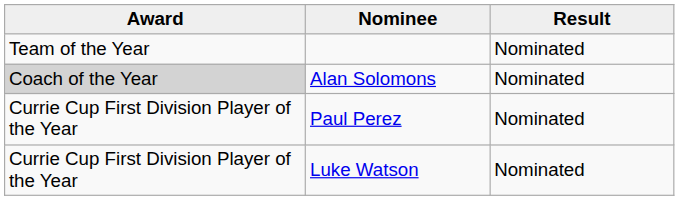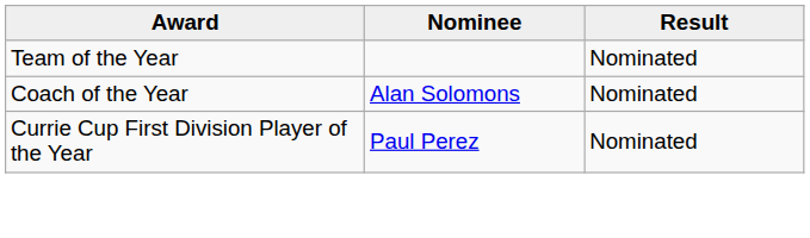 <table class="wikitable" style="text-align: left;">
 <tr>
 <th style="background:#efefef; width:250px;">Award</th>
 <th style="background:#efefef; width:150px;">Nominee</th>
 <th style="background:#efefef; width:150px;">Result</th>
 </tr>
 <tr>
 <td>Team of the Year</td>
 <td></td>
 <td>Nominated</td>
 </tr>
 <tr>
-<td style="background: lightgrey;">Coach of the Year</td>
+<td>Coach of the Year</td>
 <td><a href='#'>Alan Solomons</a></td>
 <td>Nominated</td>
 </tr>
 <tr>
 <td>Currie Cup First Division Player of the Year</td>
 <td><a href='#'>Paul Perez</a></td>
 <td>Nominated</td>
 </tr>
-<tr>
-<td>Currie Cup First Division Player of the Year</td>
-<td><a href='#'>Luke Watson</a></td>
-<td>Nominated</td>
-</tr>
 </table>
